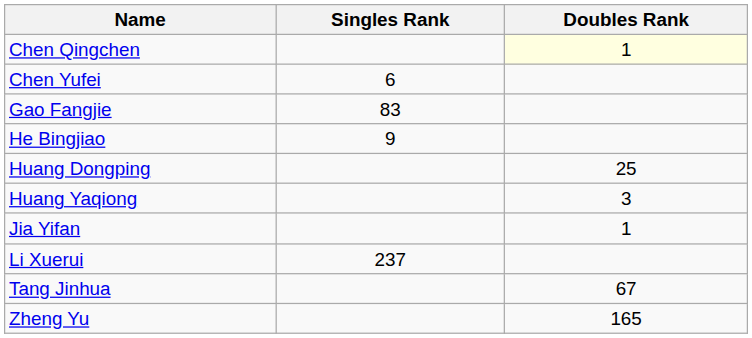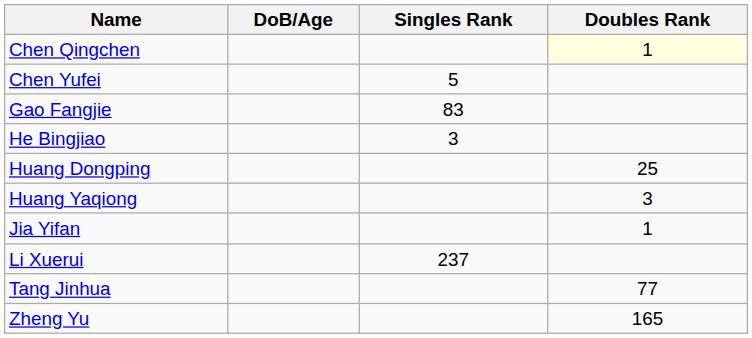 <table class="wikitable"  style="width:600px; font-size:95%;">
 <tr>
 <th align="left">Name</th>
+<th align="left">DoB/Age</th>
 <th align="left">Singles Rank</th>
 <th align="left">Doubles Rank</th>
 </tr>
 <tr>
 <td><a href='#'>Chen Qingchen</a></td>
 <td></td>
+<td></td>
 <td align="center" style="background: lightyellow;">1</td>
 </tr>
 <tr>
 <td><a href='#'>Chen Yufei</a></td>
-<td align="center">6</td>
+<td></td>
+<td align="center">5</td>
 <td></td>
 </tr>
 <tr>
 <td><a href='#'>Gao Fangjie</a></td>
+<td></td>
 <td align="center">83</td>
 <td></td>
 </tr>
 <tr>
 <td><a href='#'>He Bingjiao</a></td>
-<td align="center">9</td>
+<td></td>
+<td align="center">3</td>
 <td></td>
 </tr>
 <tr>
 <td><a href='#'>Huang Dongping</a></td>
+<td></td>
 <td></td>
 <td align="center">25</td>
 </tr>
 <tr>
 <td><a href='#'>Huang Yaqiong</a></td>
 <td></td>
+<td></td>
 <td align="center">3</td>
 </tr>
 <tr>
 <td><a href='#'>Jia Yifan</a></td>
 <td></td>
+<td></td>
 <td align="center">1</td>
 </tr>
 <tr>
 <td><a href='#'>Li Xuerui</a></td>
+<td></td>
 <td align="center">237</td>
 <td></td>
 </tr>
 <tr>
 <td><a href='#'>Tang Jinhua</a></td>
 <td></td>
-<td align="center">67</td>
+<td></td>
+<td align="center">77</td>
 </tr>
 <tr>
 <td><a href='#'>Zheng Yu</a></td>
 <td></td>
+<td></td>
 <td align="center">165</td>
 </tr>
 </table>
